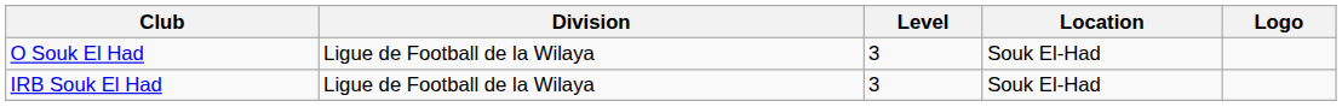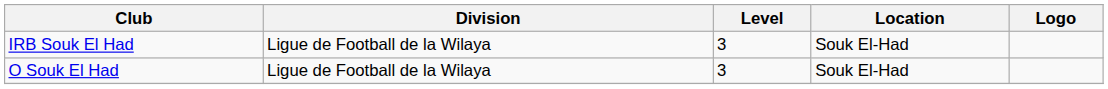 <table class="wikitable sortable" width=75% style="font-size:90%">
 <tr>
 <th>Club</th>
 <th>Division</th>
 <th>Level</th>
 <th>Location</th>
 <th>Logo</th>
 </tr>
 <tr>
-<td><a href='#'>O Souk El Had</a></td>
+<td><a href='#'>IRB Souk El Had</a></td>
 <td>Ligue de Football de la Wilaya</td>
 <td>3</td>
 <td>Souk El-Had</td>
 <td></td>
 </tr>
 <tr>
-<td><a href='#'>IRB Souk El Had</a></td>
+<td><a href='#'>O Souk El Had</a></td>
 <td>Ligue de Football de la Wilaya</td>
 <td>3</td>
 <td>Souk El-Had</td>
 <td></td>
 </tr>
 <tr>
 </tr>
 </table>
